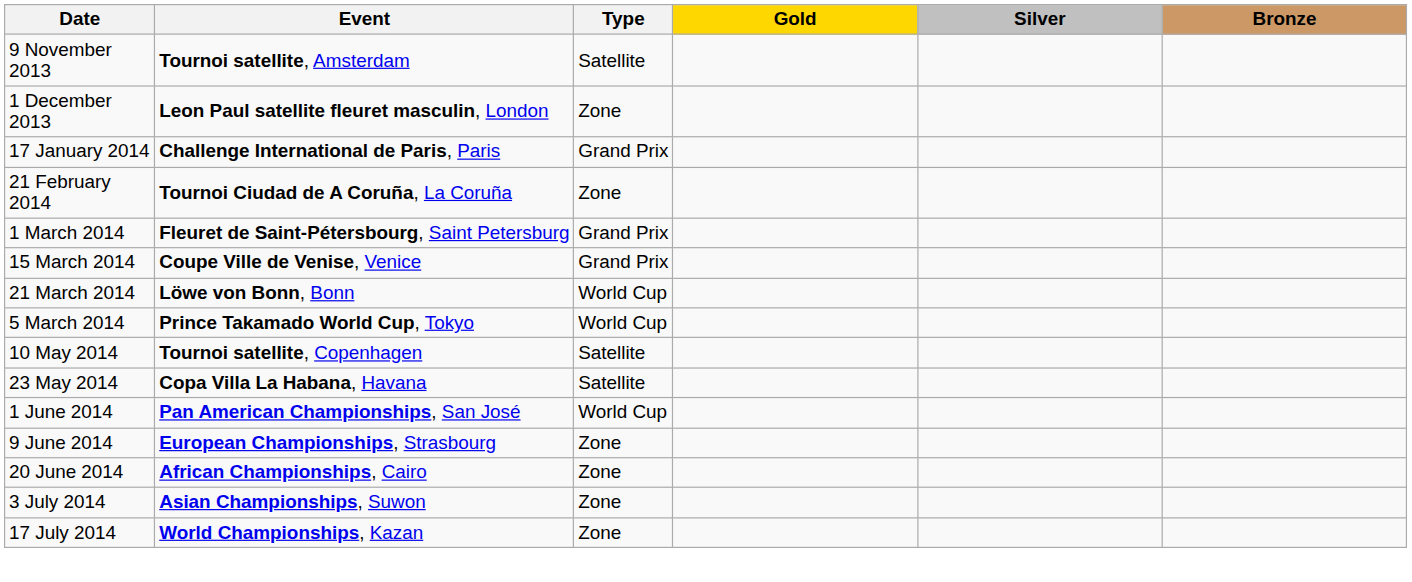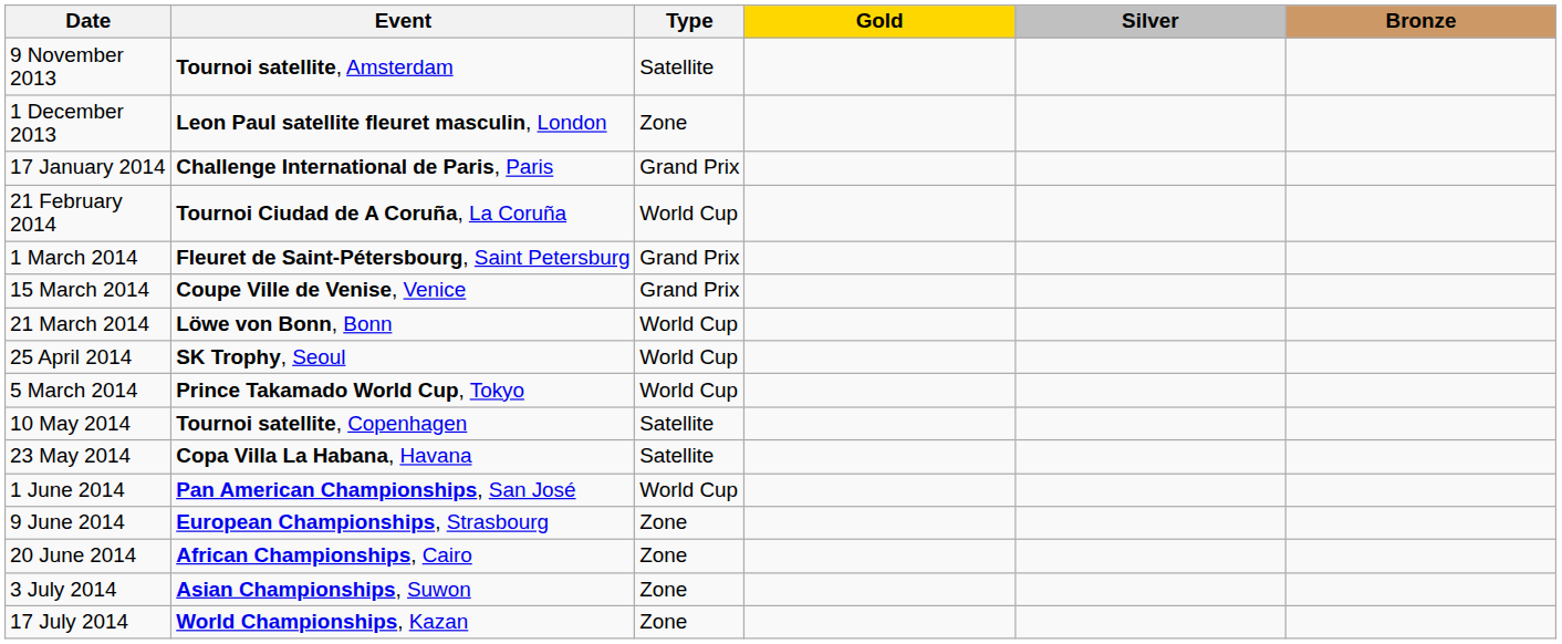 <table class="wikitable plainrowheaders" border="1" style="font-size:100%">
 <tr style="text-align:center; background-color:#efefef;">
 <th scope=col style="width:120px;">Date</th>
 <th scope=col>Event</th>
 <th scope=col>Type</th>
 <th scope=col style="width:200px; background: gold;">Gold</th>
 <th scope=col style="width:200px; background: silver;">Silver</th>
 <th scope=col style="width:200px; background: #cc9966;">Bronze</th>
 </tr>
 <tr>
 <td>9 November 2013</td>
 <td><strong>Tournoi satellite</strong>, <a href='#'>Amsterdam</a></td>
 <td>Satellite</td>
 <td></td>
 <td></td>
 <td><br></td>
 </tr>
 <tr>
 <td>1 December 2013</td>
 <td><strong>Leon Paul satellite fleuret masculin</strong>, <a href='#'>London</a></td>
 <td>Zone</td>
 <td></td>
 <td></td>
 <td><br></td>
 </tr>
 <tr>
 <td>17 January 2014</td>
 <td><strong>Challenge International de Paris</strong>, <a href='#'>Paris</a></td>
 <td>Grand Prix</td>
 <td></td>
 <td></td>
 <td><br></td>
 </tr>
 <tr>
 <td>21 February 2014</td>
 <td><strong>Tournoi Ciudad de A Coruña</strong>, <a href='#'>La Coruña</a></td>
-<td>Zone</td>
+<td>World Cup</td>
 <td></td>
 <td></td>
 <td><br></td>
 </tr>
 <tr>
 <td>1 March 2014</td>
 <td><strong>Fleuret de Saint-Pétersbourg</strong>, <a href='#'>Saint Petersburg</a></td>
 <td>Grand Prix</td>
 <td></td>
 <td></td>
 <td><br></td>
 </tr>
 <tr>
 <td>15 March 2014</td>
 <td><strong>Coupe Ville de Venise</strong>, <a href='#'>Venice</a></td>
 <td>Grand Prix</td>
 <td></td>
 <td></td>
 <td><br></td>
 </tr>
 <tr>
 <td>21 March 2014</td>
 <td><strong>Löwe von Bonn</strong>, <a href='#'>Bonn</a></td>
+<td>World Cup</td>
+<td></td>
+<td></td>
+<td><br></td>
+</tr>
+<tr>
+<td>25 April 2014</td>
+<td><strong>SK Trophy</strong>, <a href='#'>Seoul</a></td>
 <td>World Cup</td>
 <td></td>
 <td></td>
 <td><br></td>
 </tr>
 <tr>
 <td>5 March 2014</td>
 <td><strong>Prince Takamado World Cup</strong>, <a href='#'>Tokyo</a></td>
 <td>World Cup</td>
 <td></td>
 <td></td>
 <td><br></td>
 </tr>
 <tr>
 <td>10 May 2014</td>
 <td><strong>Tournoi satellite</strong>, <a href='#'>Copenhagen</a></td>
 <td>Satellite</td>
 <td></td>
 <td></td>
 <td><br></td>
 </tr>
 <tr>
 <td>23 May 2014</td>
 <td><strong>Copa Villa La Habana</strong>, <a href='#'>Havana</a></td>
 <td>Satellite</td>
 <td></td>
 <td></td>
 <td><br></td>
 </tr>
 <tr>
 <td>1 June 2014</td>
 <td><strong><a href='#'>Pan American Championships</a></strong>, <a href='#'>San José</a></td>
 <td>World Cup</td>
 <td></td>
 <td></td>
 <td><br></td>
 </tr>
 <tr>
 <td>9 June 2014</td>
 <td><strong><a href='#'>European Championships</a></strong>, <a href='#'>Strasbourg</a></td>
 <td>Zone</td>
 <td></td>
 <td></td>
 <td><br></td>
 </tr>
 <tr>
 <td>20 June 2014</td>
 <td><strong><a href='#'>African Championships</a></strong>, <a href='#'>Cairo</a></td>
 <td>Zone</td>
 <td></td>
 <td></td>
 <td><br></td>
 </tr>
 <tr>
 <td>3 July 2014</td>
 <td><strong><a href='#'>Asian Championships</a></strong>, <a href='#'>Suwon</a></td>
 <td>Zone</td>
 <td></td>
 <td></td>
 <td><br></td>
 </tr>
 <tr>
 <td>17 July 2014</td>
 <td><strong><a href='#'>World Championships</a></strong>, <a href='#'>Kazan</a></td>
 <td>Zone</td>
 <td></td>
 <td></td>
 <td><br></td>
 </tr>
 </table>
